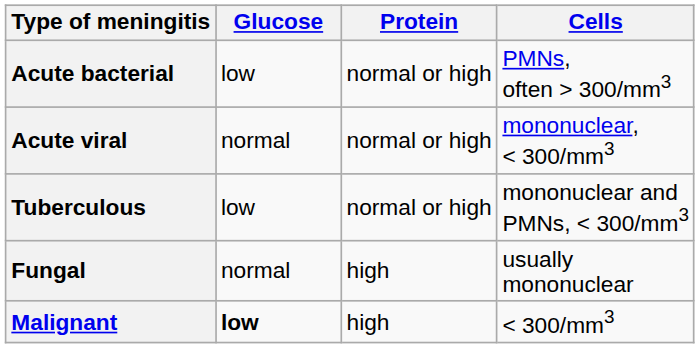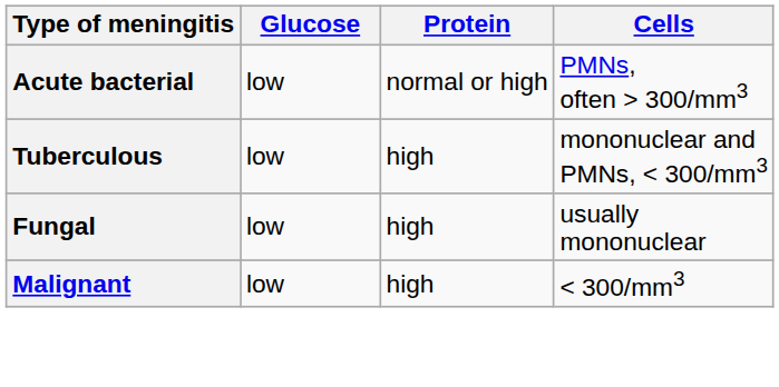 <table class="wikitable" style="float:right; font-size:85%; margin-left:15px;">
 <tr>
 <th>Type of meningitis</th>
 <th>  <a href='#'>Glucose</a>  </th>
 <th><a href='#'>Protein</a></th>
 <th><a href='#'>Cells</a></th>
 </tr>
 <tr>
 <th style="text-align: left;">Acute bacterial</th>
 <td>low</td>
 <td>normal or high</td>
 <td><a href='#'>PMNs</a>,<br>often > 300/mm<sup>3</sup></td>
 </tr>
 <tr>
-<th style="text-align: left;">Acute viral</th>
-<td>normal</td>
-<td>normal or high</td>
-<td><a href='#'>mononuclear</a>,<br>< 300/mm<sup>3</sup></td>
-</tr>
-<tr>
 <th style="text-align: left;">Tuberculous</th>
 <td>low</td>
-<td>normal or high</td>
+<td>high</td>
 <td>mononuclear and<br>PMNs, < 300/mm<sup>3</sup></td>
 </tr>
 <tr>
 <th style="text-align: left;">Fungal</th>
-<td>normal</td>
+<td>low</td>
 <td>high</td>
 <td>usually<br>mononuclear</td>
 </tr>
 <tr>
 <th style="text-align: left;"><a href='#'>Malignant</a></th>
-<td><strong>low</strong></td>
+<td>low</td>
 <td>high</td>
 <td>< 300/mm<sup>3</sup></td>
 </tr>
 </table>
